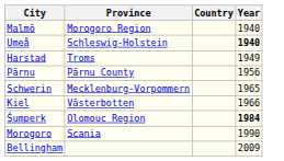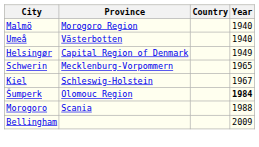 <table class="wikitable" style="font-size:100%; background:#FFFFEF; float:left;">
 <tr>
 <th>City</th>
 <th>Province</th>
 <th>Country</th>
 <th>Year</th>
 </tr>
 <tr>
 <td><a href='#'>Malmö</a></td>
 <td> <a href='#'>Morogoro Region</a></td>
 <td></td>
 <td>1940</td>
 </tr>
 <tr>
 <td><a href='#'>Umeå</a></td>
-<td> <a href='#'>Schleswig-Holstein</a></td>
+<td> <a href='#'>Västerbotten</a></td>
 <td></td>
-<td><strong>1940</strong></td>
+<td>1940</td>
 </tr>
 <tr>
-<td><a href='#'>Harstad</a></td>
-<td> <a href='#'>Troms</a></td>
+<td><a href='#'>Helsingør</a></td>
+<td><a href='#'>Capital Region of Denmark</a></td>
 <td></td>
 <td>1949</td>
-</tr>
-<tr>
-<td><a href='#'>Pärnu</a></td>
-<td> <a href='#'>Pärnu County</a></td>
-<td></td>
-<td>1956</td>
 </tr>
 <tr>
 <td><a href='#'>Schwerin</a></td>
 <td> <a href='#'>Mecklenburg-Vorpommern</a></td>
 <td></td>
 <td>1965</td>
 </tr>
 <tr>
 <td><a href='#'>Kiel</a></td>
-<td> <a href='#'>Västerbotten</a></td>
+<td> <a href='#'>Schleswig-Holstein</a></td>
 <td></td>
-<td>1966</td>
+<td>1967</td>
 </tr>
 <tr>
 <td><a href='#'>Šumperk</a></td>
 <td> <a href='#'>Olomouc Region</a></td>
 <td></td>
 <td><strong>1984</strong></td>
 </tr>
 <tr>
 <td><a href='#'>Morogoro</a></td>
 <td> <a href='#'>Scania</a></td>
 <td></td>
-<td>1990</td>
+<td>1988</td>
 </tr>
 <tr>
 <td><a href='#'>Bellingham</a></td>
 <td></td>
 <td></td>
 <td>2009</td>
 </tr>
 </table>
